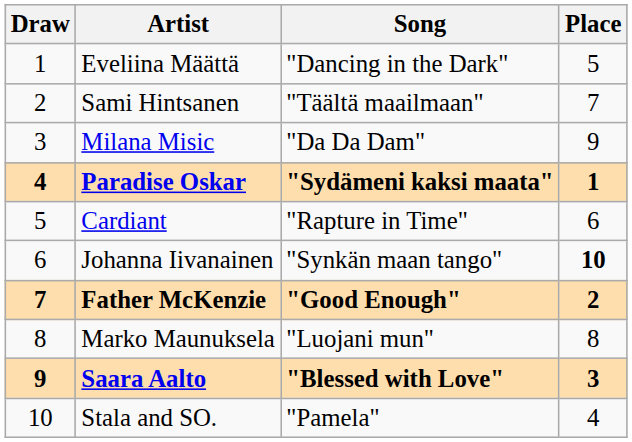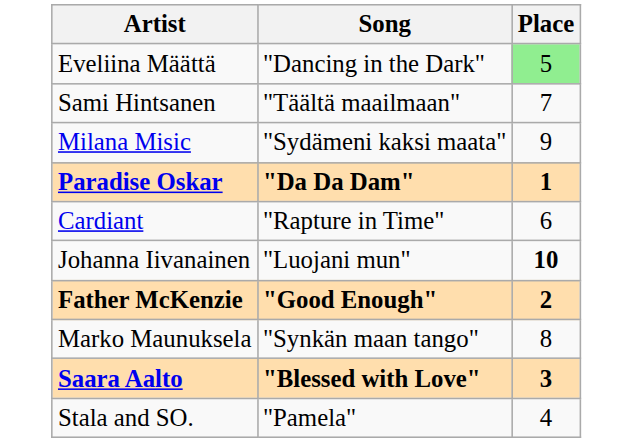 <table class="sortable wikitable" style="margin: 1em auto 1em auto; text-align:center">
 <tr>
-<th>Draw</th>
 <th>Artist</th>
 <th>Song</th>
 <th>Place</th>
 </tr>
 <tr>
-<td>1</td>
 <td align="left">Eveliina Määttä</td>
 <td align="left">"Dancing in the Dark"</td>
-<td>5</td>
+<td style="background: lightgreen;">5</td>
 </tr>
 <tr>
-<td>2</td>
 <td align="left">Sami Hintsanen</td>
 <td align="left">"Täältä maailmaan"</td>
 <td>7</td>
 </tr>
 <tr>
-<td>3</td>
 <td align="left"><a href='#'>Milana Misic</a></td>
-<td align="left">"Da Da Dam"</td>
+<td align="left">"Sydämeni kaksi maata"</td>
 <td>9</td>
 </tr>
 <tr style="font-weight:bold; background:navajowhite;">
-<td>4</td>
 <td align="left"><a href='#'>Paradise Oskar</a></td>
-<td align="left">"Sydämeni kaksi maata"</td>
+<td align="left">"Da Da Dam"</td>
 <td>1</td>
 </tr>
 <tr>
-<td>5</td>
 <td align="left"><a href='#'>Cardiant</a></td>
 <td align="left">"Rapture in Time"</td>
 <td>6</td>
 </tr>
 <tr>
-<td>6</td>
 <td align="left">Johanna Iivanainen</td>
-<td align="left">"Synkän maan tango"</td>
+<td align="left">"Luojani mun"</td>
 <td><strong>10</strong></td>
 </tr>
 <tr style="font-weight:bold; background:navajowhite;">
-<td>7</td>
 <td align="left">Father McKenzie</td>
 <td align="left">"Good Enough"</td>
 <td>2</td>
 </tr>
 <tr>
-<td>8</td>
 <td align="left">Marko Maunuksela</td>
-<td align="left">"Luojani mun"</td>
+<td align="left">"Synkän maan tango"</td>
 <td>8</td>
 </tr>
 <tr style="font-weight:bold; background:navajowhite;">
-<td>9</td>
 <td align="left"><a href='#'>Saara Aalto</a></td>
 <td align="left">"Blessed with Love"</td>
 <td>3</td>
 </tr>
 <tr>
-<td>10</td>
 <td align="left">Stala and SO.</td>
 <td align="left">"Pamela"</td>
 <td>4</td>
 </tr>
 </table>
